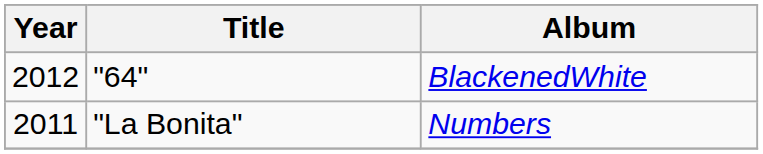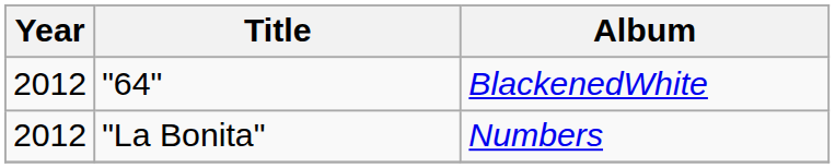 <table class="wikitable">
 <tr>
 <th width="33">Year</th>
 <th width="170">Title</th>
 <th width="170">Album</th>
 </tr>
 <tr>
 <td align="center">2012</td>
 <td>"64"</td>
 <td><em><a href='#'>BlackenedWhite</a></em></td>
 </tr>
 <tr>
-<td align="center">2011</td>
+<td align="center">2012</td>
 <td>"La Bonita"</td>
 <td><em><a href='#'>Numbers</a></em></td>
 </tr>
 <tr>
 </tr>
 </table>
